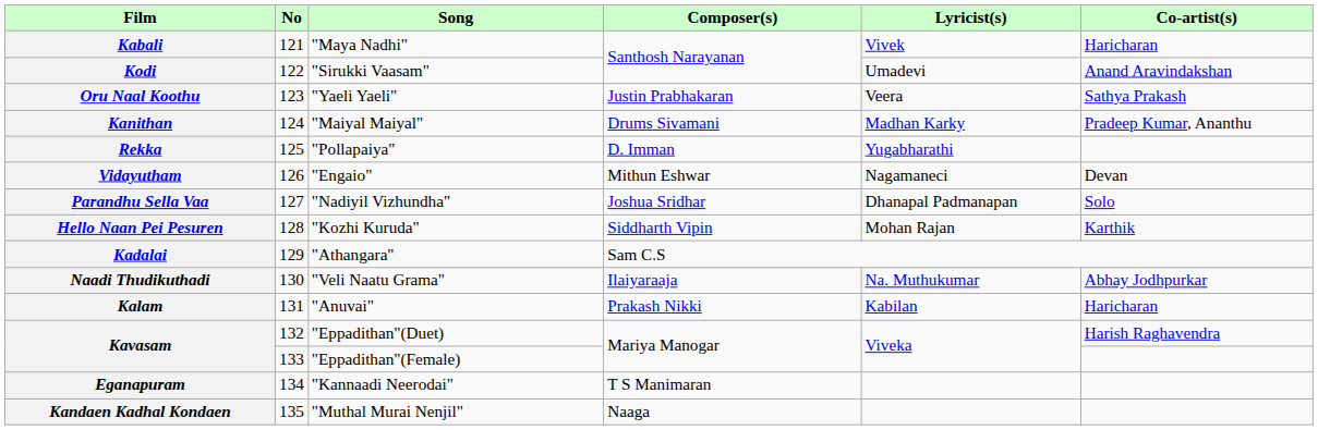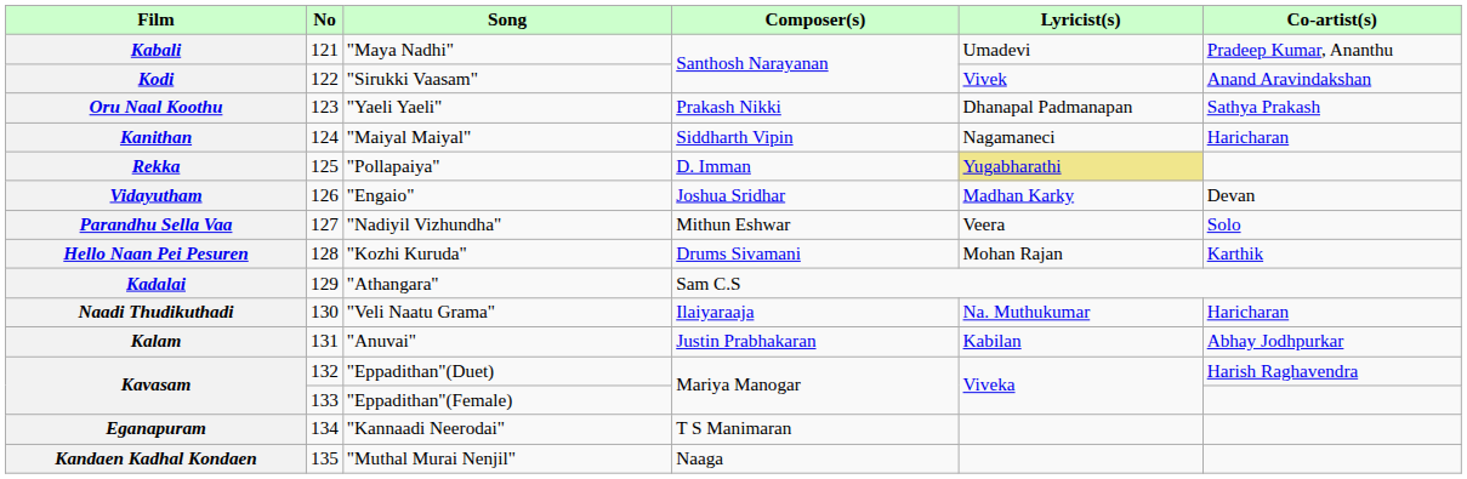 <table class="wikitable plainrowheaders" width="100%" textcolor:#000;">
 <tr style="background:#cfc; text-align:center;">
 <td scope="col" width=21%><strong>Film</strong></td>
 <td><strong>No</strong></td>
 <td scope="col" width=23%><strong>Song</strong></td>
 <td scope="col" width=20%><strong>Composer(s)</strong></td>
 <td scope="col" width=17%><strong>Lyricist(s)</strong></td>
 <td scope="col" width=18%><strong>Co-artist(s)</strong></td>
 </tr>
 <tr>
 <th><em><a href='#'>Kabali</a></em></th>
 <td>121</td>
 <td>"Maya Nadhi"</td>
 <td rowspan="2"><a href='#'>Santhosh Narayanan</a></td>
-<td><a href='#'>Vivek</a></td>
-<td><a href='#'>Haricharan</a></td>
+<td>Umadevi</td>
+<td><a href='#'>Pradeep Kumar</a>, Ananthu</td>
 </tr>
 <tr>
 <th><em><a href='#'>Kodi</a></em></th>
 <td>122</td>
 <td>"Sirukki Vaasam"</td>
-<td>Umadevi</td>
+<td><a href='#'>Vivek</a></td>
 <td><a href='#'>Anand Aravindakshan</a></td>
 </tr>
 <tr>
 <th><em><a href='#'>Oru Naal Koothu</a></em></th>
 <td>123</td>
 <td>"Yaeli Yaeli"</td>
-<td><a href='#'>Justin Prabhakaran</a></td>
-<td>Veera</td>
+<td><a href='#'>Prakash Nikki</a></td>
+<td>Dhanapal Padmanapan</td>
 <td><a href='#'>Sathya Prakash</a></td>
 </tr>
 <tr>
 <th><em><a href='#'>Kanithan</a></em></th>
 <td>124</td>
 <td>"Maiyal Maiyal"</td>
-<td><a href='#'>Drums Sivamani</a></td>
-<td><a href='#'>Madhan Karky</a></td>
-<td><a href='#'>Pradeep Kumar</a>, Ananthu</td>
+<td><a href='#'>Siddharth Vipin</a></td>
+<td>Nagamaneci</td>
+<td><a href='#'>Haricharan</a></td>
 </tr>
 <tr>
 <th><em><a href='#'>Rekka</a></em></th>
 <td>125</td>
 <td>"Pollapaiya"</td>
 <td><a href='#'>D. Imman</a></td>
-<td><a href='#'>Yugabharathi</a></td>
+<td style="background: khaki;"><a href='#'>Yugabharathi</a></td>
 </tr>
 <tr>
 <th><em><a href='#'>Vidayutham</a></em></th>
 <td>126</td>
 <td>"Engaio"</td>
-<td>Mithun Eshwar</td>
-<td>Nagamaneci</td>
+<td><a href='#'>Joshua Sridhar</a></td>
+<td><a href='#'>Madhan Karky</a></td>
 <td>Devan</td>
 </tr>
 <tr>
 <th><em><a href='#'>Parandhu Sella Vaa</a></em></th>
 <td>127</td>
 <td>"Nadiyil Vizhundha"</td>
-<td><a href='#'>Joshua Sridhar</a></td>
-<td>Dhanapal Padmanapan</td>
+<td>Mithun Eshwar</td>
+<td>Veera</td>
 <td><a href='#'>Solo</a></td>
 </tr>
 <tr>
 <th><em><a href='#'>Hello Naan Pei Pesuren</a></em></th>
 <td>128</td>
 <td>"Kozhi Kuruda"</td>
-<td><a href='#'>Siddharth Vipin</a></td>
+<td><a href='#'>Drums Sivamani</a></td>
 <td>Mohan Rajan</td>
 <td><a href='#'>Karthik</a></td>
 </tr>
 <tr>
 <th><em><a href='#'>Kadalai</a></em></th>
 <td>129</td>
 <td>"Athangara"</td>
 <td colspan="3">Sam C.S</td>
 </tr>
 <tr>
 <th><em>Naadi Thudikuthadi</em></th>
 <td>130</td>
 <td>"Veli Naatu Grama"</td>
 <td><a href='#'>Ilaiyaraaja</a></td>
 <td><a href='#'>Na. Muthukumar</a></td>
-<td><a href='#'>Abhay Jodhpurkar</a></td>
+<td><a href='#'>Haricharan</a></td>
 </tr>
 <tr>
 <th><em>Kalam</em></th>
 <td>131</td>
 <td>"Anuvai"</td>
-<td><a href='#'>Prakash Nikki</a></td>
+<td><a href='#'>Justin Prabhakaran</a></td>
 <td><a href='#'>Kabilan</a></td>
-<td><a href='#'>Haricharan</a></td>
+<td><a href='#'>Abhay Jodhpurkar</a></td>
 </tr>
 <tr>
 <th rowspan="2"><em>Kavasam</em></th>
 <td>132</td>
 <td>"Eppadithan"(Duet)</td>
 <td rowspan="2">Mariya Manogar</td>
 <td rowspan="2"><a href='#'>Viveka</a></td>
 <td><a href='#'>Harish Raghavendra</a></td>
 </tr>
 <tr>
 <td>133</td>
 <td>"Eppadithan"(Female)</td>
 <td></td>
 </tr>
 <tr>
 <th><em>Eganapuram</em></th>
 <td>134</td>
 <td>"Kannaadi Neerodai"</td>
 <td>T S Manimaran</td>
 <td></td>
 <td></td>
 </tr>
 <tr>
 <th><em>Kandaen Kadhal Kondaen</em></th>
 <td>135</td>
 <td>"Muthal Murai Nenjil"</td>
 <td>Naaga</td>
 <td></td>
 <td></td>
 </tr>
 </table>
